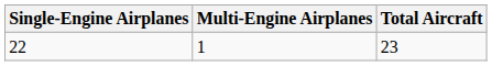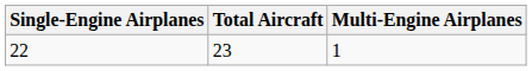 <table class="wikitable">
 <tr>
 <th>Single-Engine Airplanes</th>
+<th>Total Aircraft</th>
 <th>Multi-Engine Airplanes</th>
-<th>Total Aircraft</th>
 </tr>
 <tr>
 <td>22</td>
+<td>23</td>
 <td>1</td>
-<td>23</td>
 </tr>
 </table>
